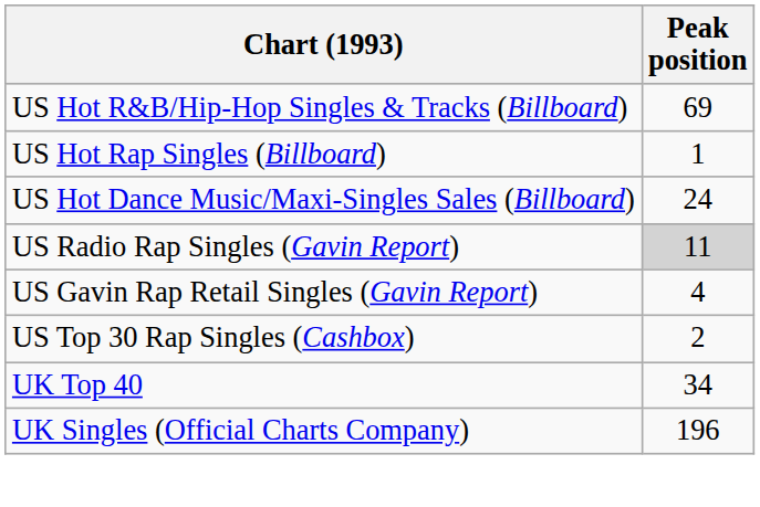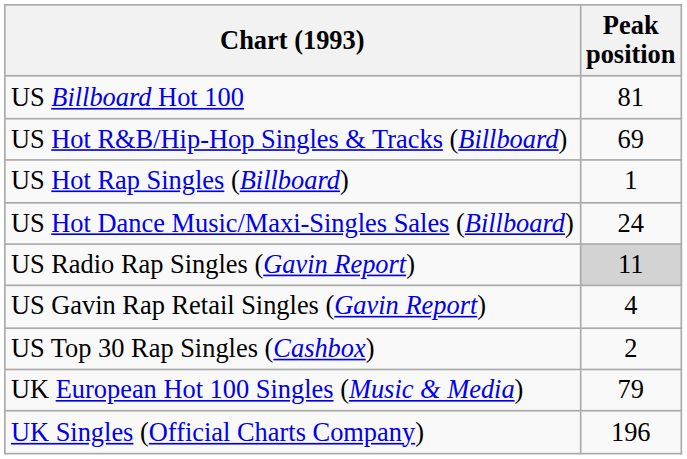 <table class="wikitable">
 <tr>
 <th align="left">Chart (1993)</th>
 <th align="left">Peak<br>position</th>
+</tr>
+<tr>
+<td align="left">US <a href='#'><em>Billboard</em> Hot 100</a></td>
+<td align="center">81</td>
 </tr>
 <tr>
 <td align="left">US <a href='#'>Hot R&B/Hip-Hop Singles & Tracks</a> (<a href='#'><em>Billboard</em></a>)</td>
 <td align="center">69</td>
 </tr>
 <tr>
 <td align="left">US <a href='#'>Hot Rap Singles</a> (<a href='#'><em>Billboard</em></a>)</td>
 <td align="center">1</td>
 </tr>
 <tr>
 <td align="left">US <a href='#'>Hot Dance Music/Maxi-Singles Sales</a> (<a href='#'><em>Billboard</em></a>)</td>
 <td align="center">24</td>
 </tr>
 <tr>
 <td align="left">US Radio Rap Singles (<em><a href='#'>Gavin Report</a></em>)</td>
 <td align="center" style="background: lightgrey;">11</td>
 </tr>
 <tr>
 <td align="left">US Gavin Rap Retail Singles (<em><a href='#'>Gavin Report</a></em>)</td>
 <td align="center">4</td>
 </tr>
 <tr>
 <td align="left">US Top 30 Rap Singles (<em><a href='#'>Cashbox</a></em>)</td>
 <td align="center">2</td>
 </tr>
 <tr>
-<td align="left"><a href='#'>UK Top 40</a></td>
-<td align="center">34</td>
+<td align="left">UK <a href='#'>European Hot 100 Singles</a> (<em><a href='#'>Music & Media</a></em>)</td>
+<td align="center">79</td>
 </tr>
 <tr>
 <td><a href='#'>UK Singles</a> (<a href='#'>Official Charts Company</a>)</td>
 <td align="center">196</td>
 </tr>
 </table>
